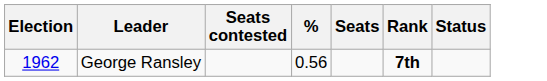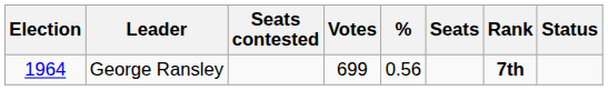 <table class=wikitable style=text-align:center>
 <tr>
 <th>Election</th>
 <th>Leader</th>
 <th>Seats<br>contested</th>
+<th>Votes</th>
 <th>%</th>
 <th>Seats</th>
 <th>Rank</th>
 <th>Status</th>
 </tr>
 <tr>
-<td><a href='#'>1962</a></td>
+<td><a href='#'>1964</a></td>
 <td>George Ransley</td>
 <td></td>
+<td>699</td>
 <td>0.56</td>
 <td></td>
 <td><strong>7th</strong></td>
 <td></td>
 </tr>
 </table>
